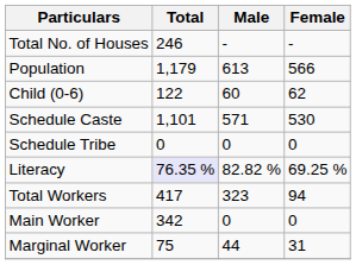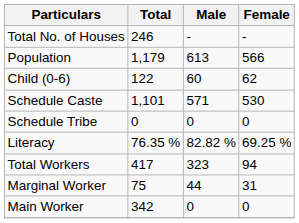 <table class="wikitable sortable">
 <tr>
 <th>Particulars</th>
 <th>Total</th>
 <th>Male</th>
 <th>Female</th>
 </tr>
 <tr>
 <td>Total No. of Houses</td>
 <td>246</td>
 <td>-</td>
 <td>-</td>
 </tr>
 <tr>
 <td>Population</td>
 <td>1,179</td>
 <td>613</td>
 <td>566</td>
 </tr>
 <tr>
 <td>Child (0-6)</td>
 <td>122</td>
 <td>60</td>
 <td>62</td>
 </tr>
 <tr>
 <td>Schedule Caste</td>
 <td>1,101</td>
 <td>571</td>
 <td>530</td>
 </tr>
 <tr>
 <td>Schedule Tribe</td>
 <td>0</td>
 <td>0</td>
 <td>0</td>
 </tr>
 <tr>
 <td>Literacy</td>
-<td style="background: lavender;">76.35 %</td>
+<td>76.35 %</td>
 <td>82.82 %</td>
 <td>69.25 %</td>
 </tr>
 <tr>
 <td>Total Workers</td>
 <td>417</td>
 <td>323</td>
 <td>94</td>
 </tr>
 <tr>
+<td>Marginal Worker</td>
+<td>75</td>
+<td>44</td>
+<td>31</td>
+</tr>
+<tr>
 <td>Main Worker</td>
 <td>342</td>
 <td>0</td>
 <td>0</td>
 </tr>
 <tr>
-<td>Marginal Worker</td>
-<td>75</td>
-<td>44</td>
-<td>31</td>
-</tr>
-<tr>
 </tr>
 </table>
